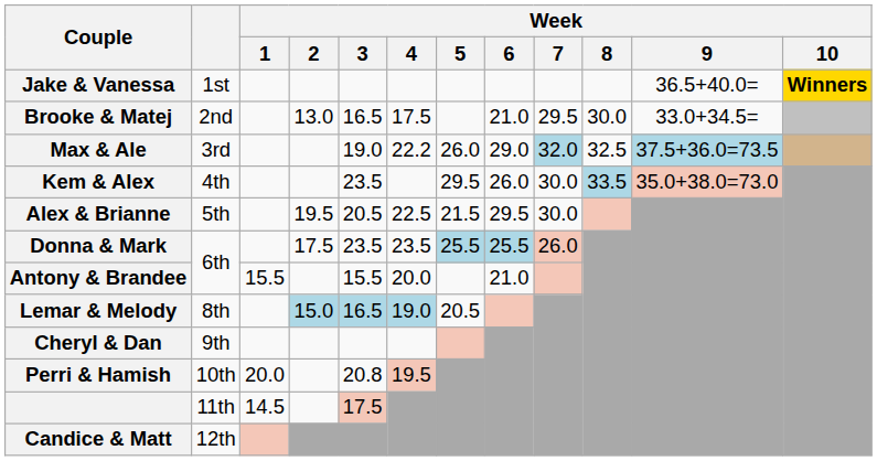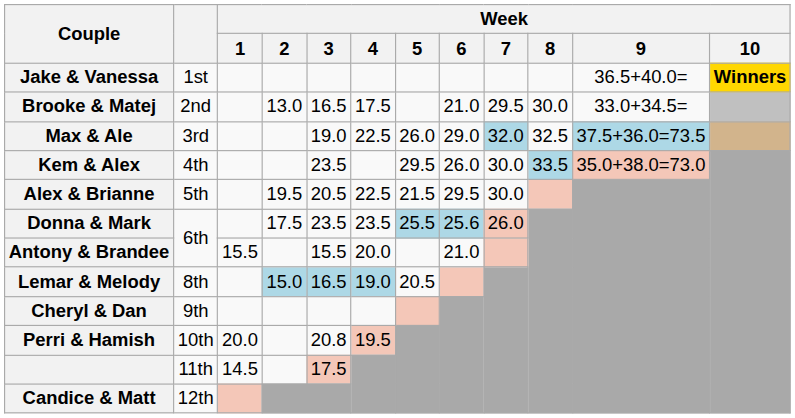 <table class="wikitable sortable" style="text-align:center">
 <tr>
 <th scope="col" rowspan=2 style="text-align:center">Couple</th>
 <th scope="col" rowspan=2 style="text-align:center"></th>
 <th colspan="10" style="text-align:center">Week</th>
 </tr>
 <tr>
 <th scope="col">1</th>
 <th scope="col">2</th>
 <th scope="col">3</th>
 <th scope="col">4</th>
 <th scope="col">5</th>
 <th scope="col">6</th>
 <th scope="col">7</th>
 <th scope="col">8</th>
 <th scope="col">9</th>
 <th scope="col">10</th>
 </tr>
 <tr>
 <th scope="row">Jake & Vanessa</th>
 <td>1st</td>
 <td></td>
 <td></td>
 <td></td>
 <td></td>
 <td></td>
 <td></td>
 <td></td>
 <td></td>
 <td data-sort-value=76.5>36.5+40.0=</td>
 <td bgcolor=gold><strong>Winners</strong></td>
 </tr>
 <tr>
 <th scope="row">Brooke & Matej</th>
 <td>2nd</td>
 <td></td>
 <td>13.0</td>
 <td>16.5</td>
 <td>17.5</td>
 <td></td>
 <td>21.0</td>
 <td>29.5</td>
 <td>30.0</td>
 <td data-sort-value=67.5>33.0+34.5=</td>
 <td bgcolor=silver></td>
 </tr>
 <tr>
 <th scope="row">Max & Ale</th>
 <td>3rd</td>
 <td></td>
 <td></td>
 <td>19.0</td>
-<td>22.2</td>
+<td>22.5</td>
 <td>26.0</td>
 <td>29.0</td>
 <td bgcolor=lightblue>32.0</td>
 <td>32.5</td>
 <td data-sort-value=73.5 bgcolor=lightblue>37.5+36.0=73.5</td>
 <td bgcolor=tan></td>
 </tr>
 <tr>
 <th scope="row">Kem & Alex</th>
 <td>4th</td>
 <td></td>
 <td></td>
 <td>23.5</td>
 <td></td>
 <td>29.5</td>
 <td>26.0</td>
 <td>30.0</td>
 <td bgcolor=lightblue>33.5</td>
 <td data-sort-value=73.0 bgcolor="#f4c7b8">35.0+38.0=73.0</td>
 <td rowspan="9" bgcolor="darkgrey"></td>
 </tr>
 <tr>
 <th scope="row">Alex & Brianne</th>
 <td>5th</td>
 <td></td>
 <td>19.5</td>
 <td>20.5</td>
 <td>22.5</td>
 <td>21.5</td>
 <td>29.5</td>
 <td>30.0</td>
 <td bgcolor="#f4c7b8"></td>
 <td rowspan="8" bgcolor="darkgrey"></td>
 </tr>
 <tr>
 <th scope="row">Donna & Mark</th>
 <td rowspan=2>6th</td>
 <td></td>
 <td>17.5</td>
 <td>23.5</td>
 <td>23.5</td>
 <td bgcolor=lightblue>25.5</td>
-<td bgcolor=lightblue>25.5</td>
+<td bgcolor=lightblue>25.6</td>
 <td bgcolor="#f4c7b8">26.0</td>
 <td rowspan="7" bgcolor="darkgrey"></td>
 </tr>
 <tr>
 <th scope="row">Antony & Brandee</th>
 <td>15.5</td>
 <td></td>
 <td>15.5</td>
 <td>20.0</td>
 <td></td>
 <td>21.0</td>
 <td bgcolor="#f4c7b8"></td>
 </tr>
 <tr>
 <th scope="row">Lemar & Melody</th>
 <td>8th</td>
 <td></td>
 <td bgcolor=lightblue>15.0</td>
 <td bgcolor=lightblue>16.5</td>
 <td bgcolor=lightblue>19.0</td>
 <td>20.5</td>
 <td bgcolor="#f4c7b8"></td>
 <td rowspan="5" bgcolor="darkgrey"></td>
 </tr>
 <tr>
 <th scope="row">Cheryl & Dan</th>
 <td>9th</td>
 <td></td>
 <td></td>
 <td></td>
 <td></td>
 <td bgcolor="#f4c7b8"></td>
 <td rowspan="4" bgcolor="darkgrey"></td>
 </tr>
 <tr>
 <th scope="row">Perri & Hamish</th>
 <td>10th</td>
 <td>20.0</td>
 <td></td>
 <td>20.8</td>
 <td bgcolor="#f4c7b8">19.5</td>
 <td rowspan="3" bgcolor="darkgrey"></td>
 </tr>
 <tr>
 <th scope="row"></th>
 <td>11th</td>
 <td>14.5</td>
 <td></td>
 <td bgcolor="#f4c7b8">17.5</td>
 <td rowspan="2" bgcolor="darkgrey"></td>
 </tr>
 <tr>
 <th scope="row">Candice & Matt</th>
 <td>12th</td>
 <td bgcolor="#f4c7b8"></td>
 <td colspan="2" bgcolor="darkgrey"></td>
 </tr>
 </table>
